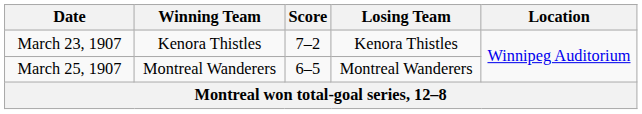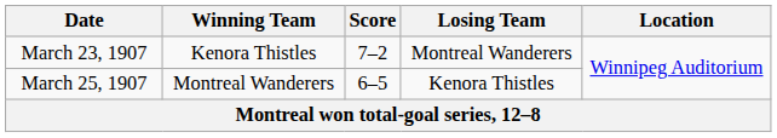 <table class="wikitable" style="text-align:center">
 <tr>
 <th width="120">Date</th>
 <th width="140">Winning Team</th>
 <th width="5">Score</th>
 <th width="140">Losing Team</th>
 <th width="145">Location</th>
 </tr>
 <tr>
 <td>March 23, 1907</td>
 <td>Kenora Thistles</td>
 <td>7–2</td>
-<td>Kenora Thistles</td>
+<td>Montreal Wanderers</td>
 <td rowspan="2"><a href='#'>Winnipeg Auditorium</a></td>
 </tr>
 <tr>
 <td>March 25, 1907</td>
 <td>Montreal Wanderers</td>
 <td>6–5</td>
-<td>Montreal Wanderers</td>
+<td>Kenora Thistles</td>
 </tr>
 <tr>
 <th colspan="5">Montreal won total-goal series, 12–8</th>
 </tr>
 </table>
